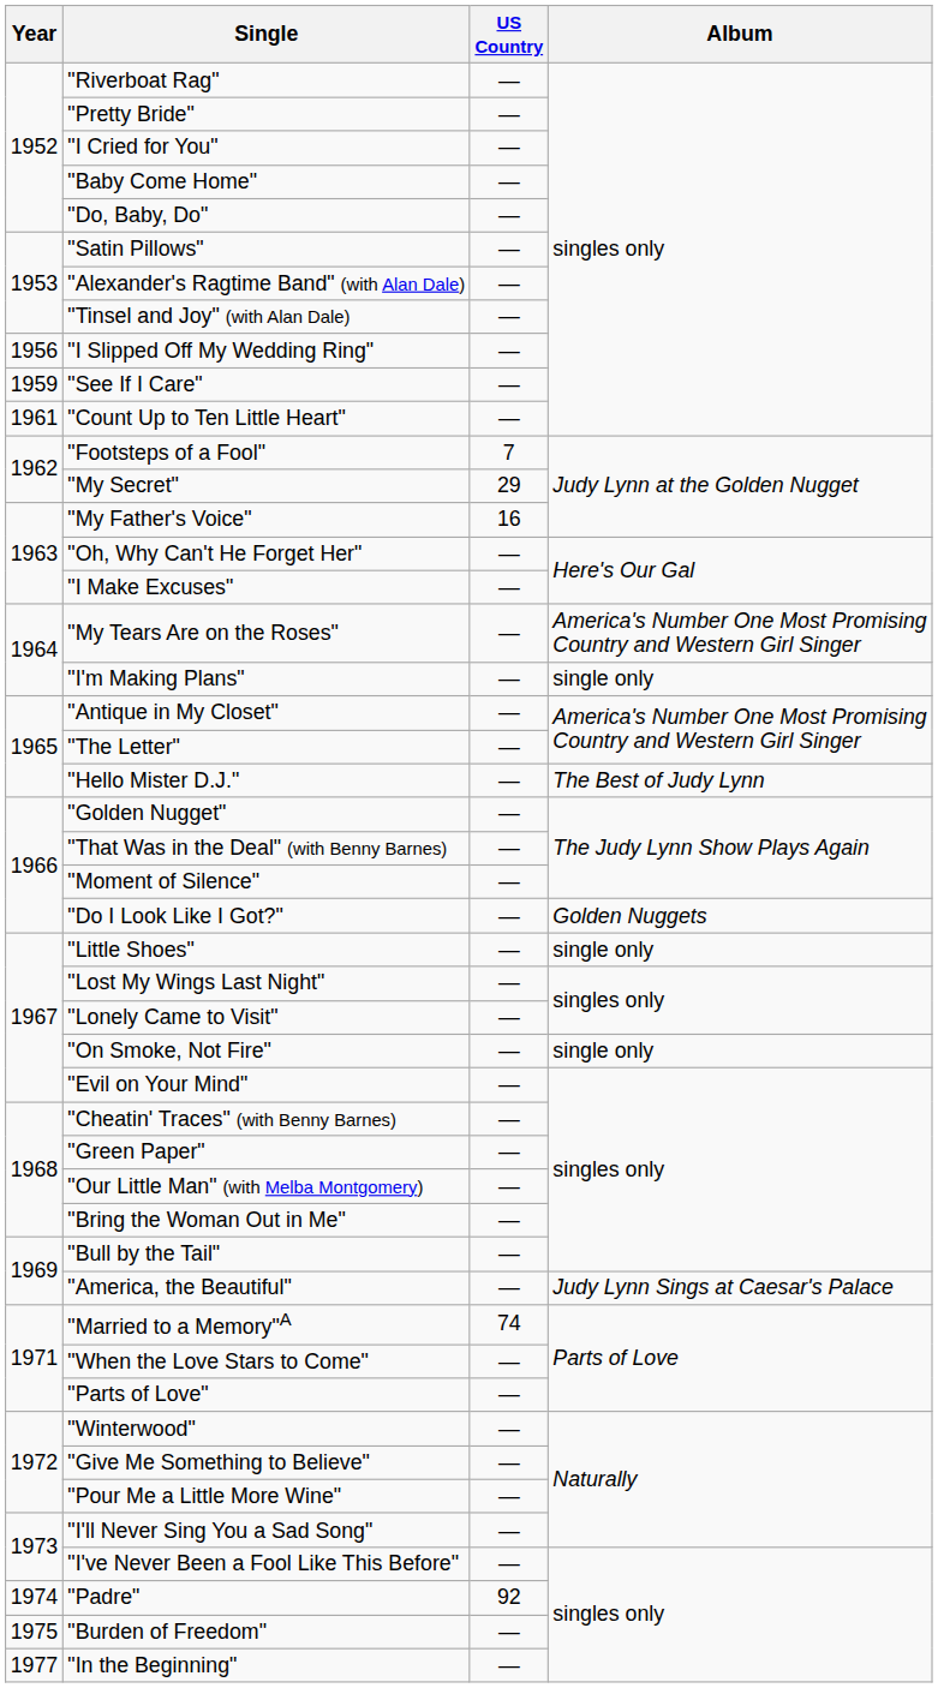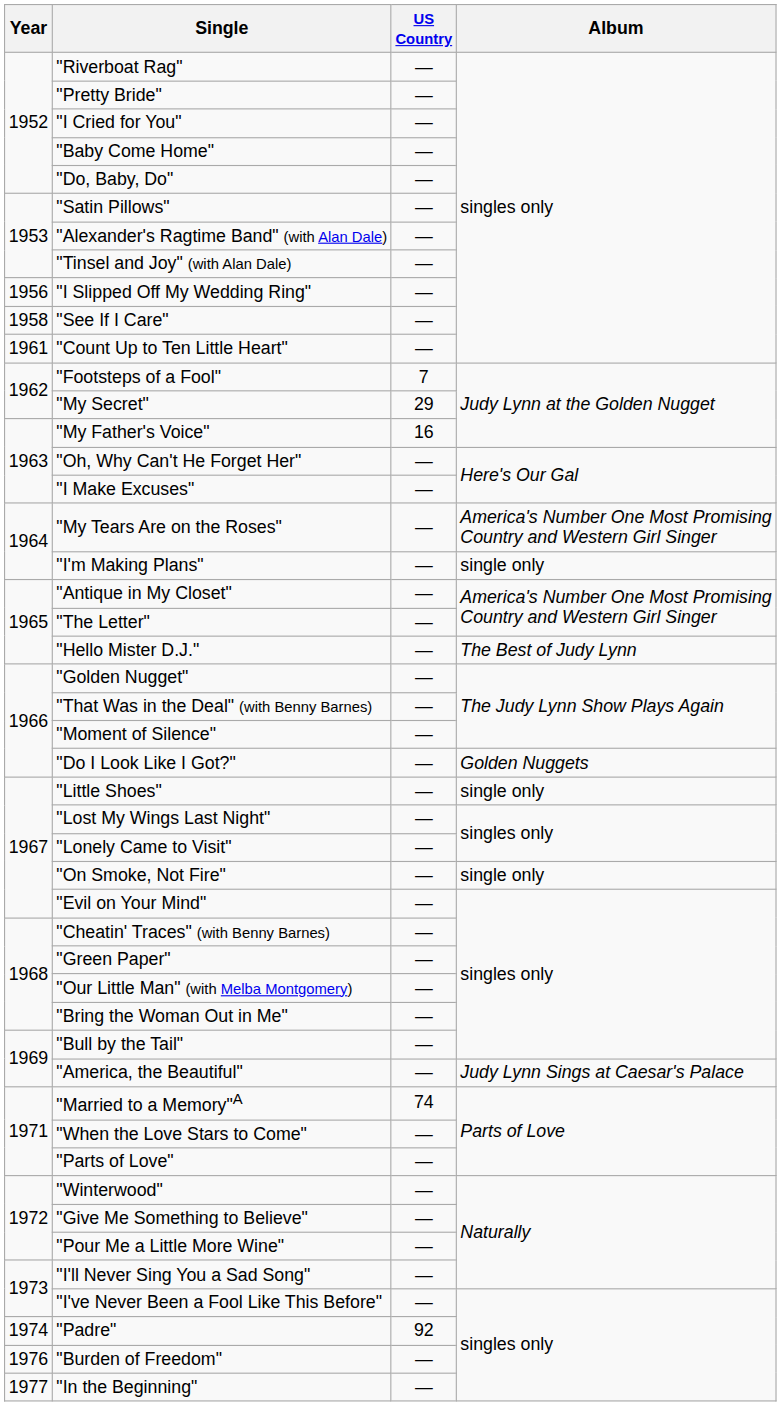 <table class="wikitable">
 <tr>
 <th>Year</th>
 <th>Single</th>
 <th width="45"><small><a href='#'>US Country</a></small></th>
 <th>Album</th>
 </tr>
 <tr>
 <td rowspan="5">1952</td>
 <td>"Riverboat Rag"</td>
 <td align="center">—</td>
 <td rowspan="11">singles only</td>
 </tr>
 <tr>
 <td>"Pretty Bride"</td>
 <td align="center">—</td>
 </tr>
 <tr>
 <td>"I Cried for You"</td>
 <td align="center">—</td>
 </tr>
 <tr>
 <td>"Baby Come Home"</td>
 <td align="center">—</td>
 </tr>
 <tr>
 <td>"Do, Baby, Do"</td>
 <td align="center">—</td>
 </tr>
 <tr>
 <td rowspan="3">1953</td>
 <td>"Satin Pillows"</td>
 <td align="center">—</td>
 </tr>
 <tr>
 <td>"Alexander's Ragtime Band" <small>(with <a href='#'>Alan Dale</a>)</small></td>
 <td align="center">—</td>
 </tr>
 <tr>
 <td>"Tinsel and Joy" <small>(with Alan Dale)</small></td>
 <td align="center">—</td>
 </tr>
 <tr>
 <td>1956</td>
 <td>"I Slipped Off My Wedding Ring"</td>
 <td align="center">—</td>
 </tr>
 <tr>
-<td>1959</td>
+<td>1958</td>
 <td>"See If I Care"</td>
 <td align="center">—</td>
 </tr>
 <tr>
 <td>1961</td>
 <td>"Count Up to Ten Little Heart"</td>
 <td align="center">—</td>
 </tr>
 <tr>
 <td rowspan="2">1962</td>
 <td>"Footsteps of a Fool"</td>
 <td align="center">7</td>
 <td rowspan="3"><em>Judy Lynn at the Golden Nugget</em></td>
 </tr>
 <tr>
 <td>"My Secret"</td>
 <td align="center">29</td>
 </tr>
 <tr>
 <td rowspan="3">1963</td>
 <td>"My Father's Voice"</td>
 <td align="center">16</td>
 </tr>
 <tr>
 <td>"Oh, Why Can't He Forget Her"</td>
 <td align="center">—</td>
 <td rowspan="2"><em>Here's Our Gal</em></td>
 </tr>
 <tr>
 <td>"I Make Excuses"</td>
 <td align="center">—</td>
 </tr>
 <tr>
 <td rowspan="2">1964</td>
 <td>"My Tears Are on the Roses"</td>
 <td align="center">—</td>
 <td><em>America's Number One Most Promising<br>Country and Western Girl Singer</em></td>
 </tr>
 <tr>
 <td>"I'm Making Plans"</td>
 <td align="center">—</td>
 <td>single only</td>
 </tr>
 <tr>
 <td rowspan="3">1965</td>
 <td>"Antique in My Closet"</td>
 <td align="center">—</td>
 <td rowspan="2"><em>America's Number One Most Promising<br>Country and Western Girl Singer</em></td>
 </tr>
 <tr>
 <td>"The Letter"</td>
 <td align="center">—</td>
 </tr>
 <tr>
 <td>"Hello Mister D.J."</td>
 <td align="center">—</td>
 <td><em>The Best of Judy Lynn</em></td>
 </tr>
 <tr>
 <td rowspan="4">1966</td>
 <td>"Golden Nugget"</td>
 <td align="center">—</td>
 <td rowspan="3"><em>The Judy Lynn Show Plays Again</em></td>
 </tr>
 <tr>
 <td>"That Was in the Deal" <small>(with Benny Barnes)</small></td>
 <td align="center">—</td>
 </tr>
 <tr>
 <td>"Moment of Silence"</td>
 <td align="center">—</td>
 </tr>
 <tr>
 <td>"Do I Look Like I Got?"</td>
 <td align="center">—</td>
 <td><em>Golden Nuggets</em></td>
 </tr>
 <tr>
 <td rowspan="5">1967</td>
 <td>"Little Shoes"</td>
 <td align="center">—</td>
 <td>single only</td>
 </tr>
 <tr>
 <td>"Lost My Wings Last Night"</td>
 <td align="center">—</td>
 <td rowspan="2">singles only</td>
 </tr>
 <tr>
 <td>"Lonely Came to Visit"</td>
 <td align="center">—</td>
 </tr>
 <tr>
 <td>"On Smoke, Not Fire"</td>
 <td align="center">—</td>
 <td>single only</td>
 </tr>
 <tr>
 <td>"Evil on Your Mind"</td>
 <td align="center">—</td>
 <td rowspan="6">singles only</td>
 </tr>
 <tr>
 <td rowspan="4">1968</td>
 <td>"Cheatin' Traces" <small>(with Benny Barnes)</small></td>
 <td align="center">—</td>
 </tr>
 <tr>
 <td>"Green Paper"</td>
 <td align="center">—</td>
 </tr>
 <tr>
 <td>"Our Little Man" <small>(with <a href='#'>Melba Montgomery</a>)</small></td>
 <td align="center">—</td>
 </tr>
 <tr>
 <td>"Bring the Woman Out in Me"</td>
 <td align="center">—</td>
 </tr>
 <tr>
 <td rowspan="2">1969</td>
 <td>"Bull by the Tail"</td>
 <td align="center">—</td>
 </tr>
 <tr>
 <td>"America, the Beautiful"</td>
 <td align="center">—</td>
 <td><em>Judy Lynn Sings at Caesar's Palace</em></td>
 </tr>
 <tr>
 <td rowspan="3">1971</td>
 <td>"Married to a Memory"<sup>A</sup></td>
 <td align="center">74</td>
 <td rowspan="3"><em>Parts of Love</em></td>
 </tr>
 <tr>
 <td>"When the Love Stars to Come"</td>
 <td align="center">—</td>
 </tr>
 <tr>
 <td>"Parts of Love"</td>
 <td align="center">—</td>
 </tr>
 <tr>
 <td rowspan="3">1972</td>
 <td>"Winterwood"</td>
 <td align="center">—</td>
 <td rowspan="4"><em>Naturally</em></td>
 </tr>
 <tr>
 <td>"Give Me Something to Believe"</td>
 <td align="center">—</td>
 </tr>
 <tr>
 <td>"Pour Me a Little More Wine"</td>
 <td align="center">—</td>
 </tr>
 <tr>
 <td rowspan="2">1973</td>
 <td>"I'll Never Sing You a Sad Song"</td>
 <td align="center">—</td>
 </tr>
 <tr>
 <td>"I've Never Been a Fool Like This Before"</td>
 <td align="center">—</td>
 <td rowspan="4">singles only</td>
 </tr>
 <tr>
 <td>1974</td>
 <td>"Padre"</td>
 <td align="center">92</td>
 </tr>
 <tr>
-<td>1975</td>
+<td>1976</td>
 <td>"Burden of Freedom"</td>
 <td align="center">—</td>
 </tr>
 <tr>
 <td>1977</td>
 <td>"In the Beginning"</td>
 <td align="center">—</td>
 </tr>
 </table>
